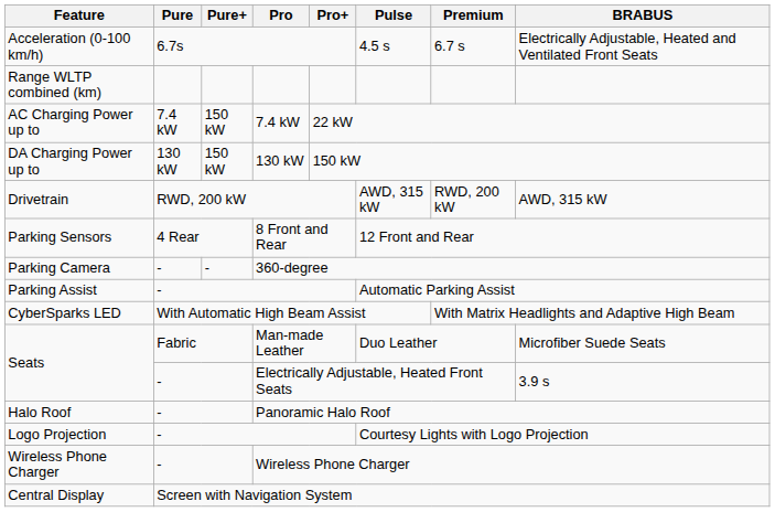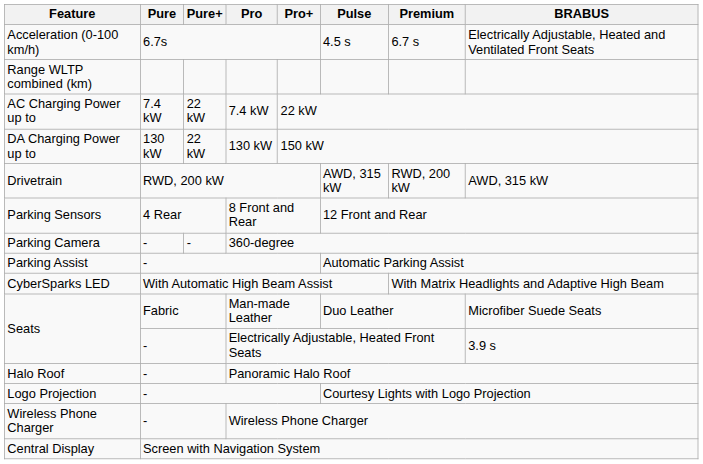 <table class="wikitable">
 <tr>
 <th>Feature</th>
 <th>Pure</th>
 <th>Pure+</th>
 <th>Pro</th>
 <th>Pro+</th>
 <th>Pulse</th>
 <th>Premium</th>
 <th>BRABUS</th>
 </tr>
 <tr>
 <td>Acceleration (0-100 km/h)</td>
 <td colspan="4">6.7s</td>
 <td>4.5 s</td>
 <td>6.7 s</td>
 <td>Electrically Adjustable, Heated and Ventilated Front Seats</td>
 </tr>
 <tr>
 <td>Range WLTP combined (km)</td>
 <td></td>
 <td></td>
 <td></td>
 <td></td>
 <td></td>
 <td></td>
 <td></td>
 </tr>
 <tr>
 <td>AC Charging Power up to</td>
 <td>7.4 kW</td>
-<td>150 kW</td>
+<td>22 kW</td>
 <td>7.4 kW</td>
 <td colspan="4">22 kW</td>
 </tr>
 <tr>
 <td>DA Charging Power up to</td>
 <td>130 kW</td>
-<td>150 kW</td>
+<td>22 kW</td>
 <td>130 kW</td>
 <td colspan="4">150 kW</td>
 </tr>
 <tr>
 <td>Drivetrain</td>
 <td colspan="4">RWD, 200 kW</td>
 <td>AWD, 315 kW</td>
 <td>RWD, 200 kW</td>
 <td>AWD, 315 kW</td>
 </tr>
 <tr>
 <td>Parking Sensors</td>
 <td colspan="2">4 Rear</td>
 <td colspan="2">8 Front and Rear</td>
 <td colspan="3">12 Front and Rear</td>
 </tr>
 <tr>
 <td>Parking Camera</td>
 <td>-</td>
 <td>-</td>
 <td colspan="5">360-degree</td>
 </tr>
 <tr>
 <td>Parking Assist</td>
 <td colspan="4">-</td>
 <td colspan="3">Automatic Parking Assist</td>
 </tr>
 <tr>
 <td>CyberSparks LED</td>
 <td colspan="5">With Automatic High Beam Assist</td>
 <td colspan="2">With Matrix Headlights and Adaptive High Beam</td>
 </tr>
 <tr>
 <td rowspan="2">Seats</td>
 <td colspan="2">Fabric</td>
 <td colspan="2">Man-made Leather</td>
 <td colspan="2">Duo Leather</td>
 <td>Microfiber Suede Seats</td>
 </tr>
 <tr>
 <td colspan="2">-</td>
 <td colspan="4">Electrically Adjustable, Heated Front Seats</td>
 <td>3.9 s</td>
 </tr>
 <tr>
 <td>Halo Roof</td>
 <td colspan="2">-</td>
 <td colspan="5">Panoramic Halo Roof</td>
 </tr>
 <tr>
 <td>Logo Projection</td>
 <td colspan="4">-</td>
 <td colspan="3">Courtesy Lights with Logo Projection</td>
 </tr>
 <tr>
 <td>Wireless Phone Charger</td>
 <td colspan="2">-</td>
 <td colspan="5">Wireless Phone Charger</td>
 </tr>
 <tr>
 <td>Central Display</td>
 <td colspan="7"> Screen with Navigation System</td>
 </tr>
 </table>
